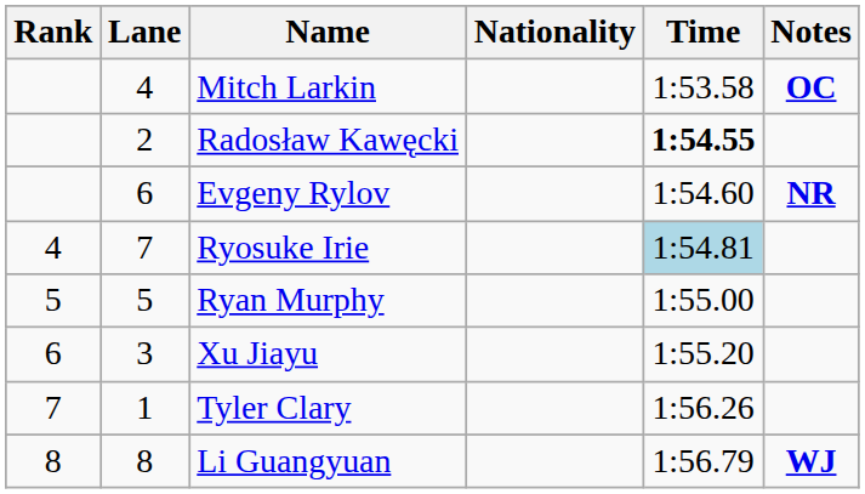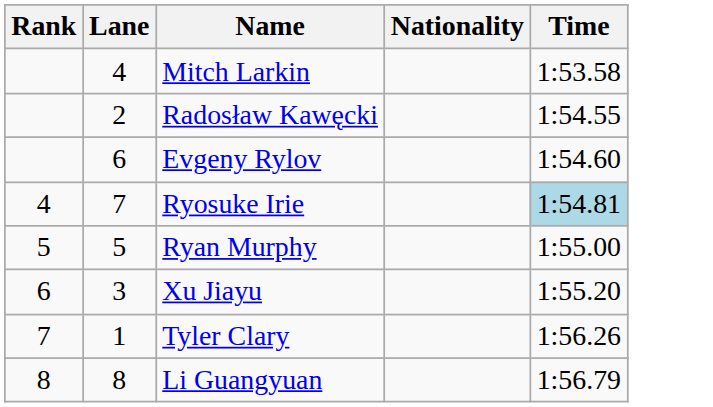 <table class="wikitable sortable" style="text-align:center">
 <tr>
 <th>Rank</th>
 <th>Lane</th>
 <th>Name</th>
 <th>Nationality</th>
 <th>Time</th>
-<th>Notes</th>
 </tr>
 <tr>
 <td></td>
 <td>4</td>
 <td align=left><a href='#'>Mitch Larkin</a></td>
 <td align=left></td>
 <td>1:53.58</td>
-<td><strong><a href='#'>OC</a></strong></td>
 </tr>
 <tr>
 <td></td>
 <td>2</td>
 <td align=left><a href='#'>Radosław Kawęcki</a></td>
 <td align=left></td>
-<td><strong>1:54.55</strong></td>
-<td></td>
+<td>1:54.55</td>
 </tr>
 <tr>
 <td></td>
 <td>6</td>
 <td align=left><a href='#'>Evgeny Rylov</a></td>
 <td align=left></td>
 <td>1:54.60</td>
-<td><strong><a href='#'>NR</a></strong></td>
 </tr>
 <tr>
 <td>4</td>
 <td>7</td>
 <td align=left><a href='#'>Ryosuke Irie</a></td>
 <td align=left></td>
 <td style="background: lightblue;">1:54.81</td>
-<td></td>
 </tr>
 <tr>
 <td>5</td>
 <td>5</td>
 <td align=left><a href='#'>Ryan Murphy</a></td>
 <td align=left></td>
 <td>1:55.00</td>
-<td></td>
 </tr>
 <tr>
 <td>6</td>
 <td>3</td>
 <td align=left><a href='#'>Xu Jiayu</a></td>
 <td align=left></td>
 <td>1:55.20</td>
-<td></td>
 </tr>
 <tr>
 <td>7</td>
 <td>1</td>
 <td align=left><a href='#'>Tyler Clary</a></td>
 <td align=left></td>
 <td>1:56.26</td>
-<td></td>
 </tr>
 <tr>
 <td>8</td>
 <td>8</td>
 <td align=left><a href='#'>Li Guangyuan</a></td>
 <td align=left></td>
 <td>1:56.79</td>
-<td><strong><a href='#'>WJ</a></strong></td>
 </tr>
 </table>
